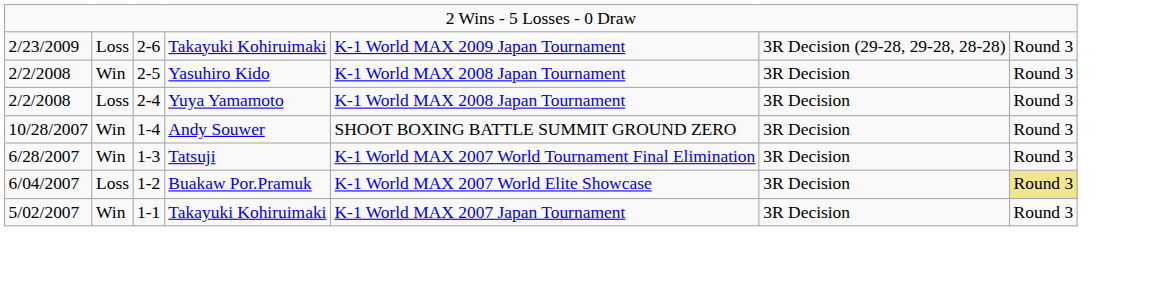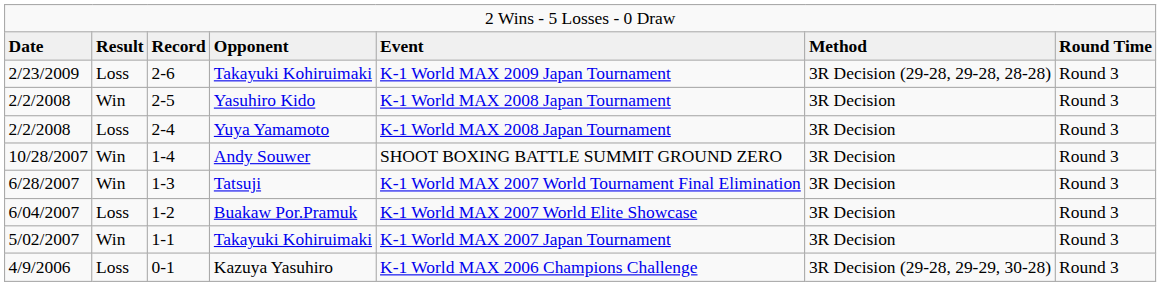 <table class="wikitable" style="text-align: left">
 <tr>
 <td colspan="7" style="text-align:center;">2 Wins - 5 Losses - 0 Draw</td>
+</tr>
+<tr>
+<td style="background: #f0f0f0"><strong>Date</strong></td>
+<td style="background: #f0f0f0"><strong>Result</strong></td>
+<td style="background: #f0f0f0"><strong>Record</strong></td>
+<td style="background: #f0f0f0"><strong>Opponent</strong></td>
+<td style="background: #f0f0f0"><strong>Event</strong></td>
+<td style="background: #f0f0f0"><strong>Method</strong></td>
+<td style="background: #f0f0f0"><strong>Round Time</strong></td>
 </tr>
 <tr>
 <td>2/23/2009</td>
 <td>Loss</td>
 <td>2-6</td>
 <td> <a href='#'>Takayuki Kohiruimaki</a></td>
 <td><a href='#'>K-1 World MAX 2009 Japan Tournament</a></td>
 <td>3R Decision (29-28, 29-28, 28-28)</td>
 <td>Round 3</td>
 </tr>
 <tr>
 <td>2/2/2008</td>
 <td>Win</td>
 <td>2-5</td>
 <td> <a href='#'>Yasuhiro Kido</a></td>
 <td><a href='#'>K-1 World MAX 2008 Japan Tournament</a></td>
 <td>3R Decision</td>
 <td>Round 3</td>
 </tr>
 <tr>
 <td>2/2/2008</td>
 <td>Loss</td>
 <td>2-4</td>
 <td> <a href='#'>Yuya Yamamoto</a></td>
 <td><a href='#'>K-1 World MAX 2008 Japan Tournament</a></td>
 <td>3R Decision</td>
 <td>Round 3</td>
 </tr>
 <tr>
 <td>10/28/2007</td>
 <td>Win</td>
 <td>1-4</td>
 <td> <a href='#'>Andy Souwer</a></td>
 <td>SHOOT BOXING BATTLE SUMMIT GROUND ZERO</td>
 <td>3R Decision</td>
 <td>Round 3</td>
 </tr>
 <tr>
 <td>6/28/2007</td>
 <td>Win</td>
 <td>1-3</td>
 <td> <a href='#'>Tatsuji</a></td>
 <td><a href='#'>K-1 World MAX 2007 World Tournament Final Elimination</a></td>
 <td>3R Decision</td>
 <td>Round 3</td>
 </tr>
 <tr>
 <td>6/04/2007</td>
 <td>Loss</td>
 <td>1-2</td>
 <td> <a href='#'>Buakaw Por.Pramuk</a></td>
 <td><a href='#'>K-1 World MAX 2007 World Elite Showcase</a></td>
 <td>3R Decision</td>
-<td style="background: khaki;">Round 3</td>
+<td>Round 3</td>
 </tr>
 <tr>
 <td>5/02/2007</td>
 <td>Win</td>
 <td>1-1</td>
 <td> <a href='#'>Takayuki Kohiruimaki</a></td>
 <td><a href='#'>K-1 World MAX 2007 Japan Tournament</a></td>
 <td>3R Decision</td>
 <td>Round 3</td>
 </tr>
+<tr>
+<td>4/9/2006</td>
+<td>Loss</td>
+<td>0-1</td>
+<td> Kazuya Yasuhiro</td>
+<td><a href='#'>K-1 World MAX 2006 Champions Challenge</a></td>
+<td>3R Decision (29-28, 29-29, 30-28)</td>
+<td>Round 3</td>
+</tr>
 </table>
